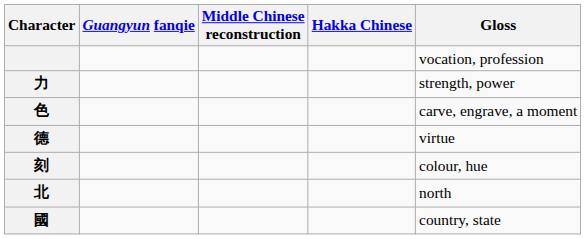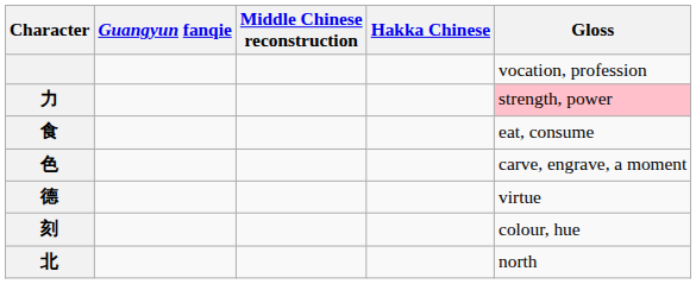 <table class="wikitable" style="text-align: left">
 <tr>
 <th>Character</th>
 <th><em><a href='#'>Guangyun</a></em> <a href='#'>fanqie</a></th>
 <th><a href='#'>Middle Chinese</a><br>reconstruction</th>
 <th><a href='#'>Hakka Chinese</a></th>
 <th>Gloss</th>
 </tr>
 <tr>
 <th></th>
 <td></td>
 <td></td>
 <td></td>
 <td>vocation, profession</td>
 </tr>
 <tr>
 <th>力</th>
 <td></td>
 <td></td>
 <td></td>
-<td>strength, power</td>
+<td style="background: pink;">strength, power</td>
+</tr>
+<tr>
+<th>食</th>
+<td></td>
+<td></td>
+<td></td>
+<td>eat, consume</td>
 </tr>
 <tr>
 <th>色</th>
 <td></td>
 <td></td>
 <td></td>
 <td>carve, engrave, a moment</td>
 </tr>
 <tr>
 <th>德</th>
 <td></td>
 <td></td>
 <td></td>
 <td>virtue</td>
 </tr>
 <tr>
 <th>刻</th>
 <td></td>
 <td></td>
 <td></td>
 <td>colour, hue</td>
 </tr>
 <tr>
 <th>北</th>
 <td></td>
 <td></td>
 <td></td>
 <td>north</td>
 </tr>
-<tr>
-<th>國</th>
-<td></td>
-<td></td>
-<td></td>
-<td>country, state</td>
-</tr>
 </table>
